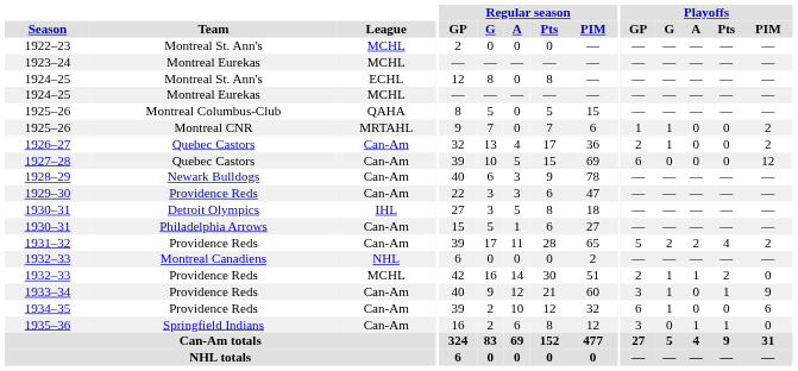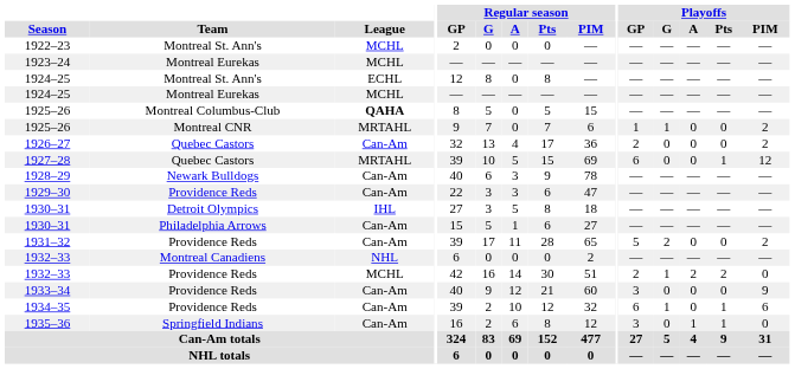 <table border="0" cellpadding="1" cellspacing="0" style="text-align:center; width:60em">
 <tr bgcolor="#e0e0e0">
 <th colspan="3" bgcolor="#ffffff"></th>
 <th rowspan="100" bgcolor="#ffffff"></th>
 <th colspan="5"><a href='#'>Regular season</a></th>
 <th rowspan="100" bgcolor="#ffffff"></th>
 <th colspan="5"><a href='#'>Playoffs</a></th>
 </tr>
 <tr bgcolor="#e0e0e0">
 <th><a href='#'>Season</a></th>
 <th>Team</th>
 <th>League</th>
 <th>GP</th>
 <th><a href='#'>G</a></th>
 <th><a href='#'>A</a></th>
 <th><a href='#'>Pts</a></th>
 <th><a href='#'>PIM</a></th>
 <th>GP</th>
 <th>G</th>
 <th>A</th>
 <th>Pts</th>
 <th>PIM</th>
 </tr>
 <tr>
 <td>1922–23</td>
 <td>Montreal St. Ann's</td>
 <td><a href='#'>MCHL</a></td>
 <td>2</td>
 <td>0</td>
 <td>0</td>
 <td>0</td>
 <td>—</td>
 <td>—</td>
 <td>—</td>
 <td>—</td>
 <td>—</td>
 <td>—</td>
 </tr>
 <tr bgcolor="#f0f0f0">
 <td>1923–24</td>
 <td>Montreal Eurekas</td>
 <td>MCHL</td>
 <td>—</td>
 <td>—</td>
 <td>—</td>
 <td>—</td>
 <td>—</td>
 <td>—</td>
 <td>—</td>
 <td>—</td>
 <td>—</td>
 <td>—</td>
 </tr>
 <tr>
 <td>1924–25</td>
 <td>Montreal St. Ann's</td>
 <td>ECHL</td>
 <td>12</td>
 <td>8</td>
 <td>0</td>
 <td>8</td>
 <td>—</td>
 <td>—</td>
 <td>—</td>
 <td>—</td>
 <td>—</td>
 <td>—</td>
 </tr>
 <tr bgcolor="#f0f0f0">
 <td>1924–25</td>
 <td>Montreal Eurekas</td>
 <td>MCHL</td>
 <td>—</td>
 <td>—</td>
 <td>—</td>
 <td>—</td>
 <td>—</td>
 <td>—</td>
 <td>—</td>
 <td>—</td>
 <td>—</td>
 <td>—</td>
 </tr>
 <tr>
 <td>1925–26</td>
 <td>Montreal Columbus-Club</td>
-<td>QAHA</td>
+<td><strong>QAHA</strong></td>
 <td>8</td>
 <td>5</td>
 <td>0</td>
 <td>5</td>
 <td>15</td>
 <td>—</td>
 <td>—</td>
 <td>—</td>
 <td>—</td>
 <td>—</td>
 </tr>
 <tr bgcolor="#f0f0f0">
 <td>1925–26</td>
 <td>Montreal CNR</td>
 <td>MRTAHL</td>
 <td>9</td>
 <td>7</td>
 <td>0</td>
 <td>7</td>
 <td>6</td>
 <td>1</td>
 <td>1</td>
 <td>0</td>
 <td>0</td>
 <td>2</td>
 </tr>
 <tr>
 <td><a href='#'>1926–27</a></td>
 <td><a href='#'>Quebec Castors</a></td>
 <td><a href='#'>Can-Am</a></td>
 <td>32</td>
 <td>13</td>
 <td>4</td>
 <td>17</td>
 <td>36</td>
 <td>2</td>
-<td>1</td>
+<td>0</td>
 <td>0</td>
 <td>0</td>
 <td>2</td>
 </tr>
 <tr bgcolor="#f0f0f0">
 <td><a href='#'>1927–28</a></td>
 <td>Quebec Castors</td>
-<td>Can-Am</td>
+<td>MRTAHL</td>
 <td>39</td>
 <td>10</td>
 <td>5</td>
 <td>15</td>
 <td>69</td>
 <td>6</td>
 <td>0</td>
 <td>0</td>
-<td>0</td>
+<td>1</td>
 <td>12</td>
 </tr>
 <tr>
 <td><a href='#'>1928–29</a></td>
 <td><a href='#'>Newark Bulldogs</a></td>
 <td>Can-Am</td>
 <td>40</td>
 <td>6</td>
 <td>3</td>
 <td>9</td>
 <td>78</td>
 <td>—</td>
 <td>—</td>
 <td>—</td>
 <td>—</td>
 <td>—</td>
 </tr>
 <tr bgcolor="#f0f0f0">
 <td><a href='#'>1929–30</a></td>
 <td><a href='#'>Providence Reds</a></td>
 <td>Can-Am</td>
 <td>22</td>
 <td>3</td>
 <td>3</td>
 <td>6</td>
 <td>47</td>
 <td>—</td>
 <td>—</td>
 <td>—</td>
 <td>—</td>
 <td>—</td>
 </tr>
 <tr>
 <td><a href='#'>1930–31</a></td>
 <td><a href='#'>Detroit Olympics</a></td>
 <td><a href='#'>IHL</a></td>
 <td>27</td>
 <td>3</td>
 <td>5</td>
 <td>8</td>
 <td>18</td>
 <td>—</td>
 <td>—</td>
 <td>—</td>
 <td>—</td>
 <td>—</td>
 </tr>
 <tr bgcolor="#f0f0f0">
 <td><a href='#'>1930–31</a></td>
 <td><a href='#'>Philadelphia Arrows</a></td>
 <td>Can-Am</td>
 <td>15</td>
 <td>5</td>
 <td>1</td>
 <td>6</td>
 <td>27</td>
 <td>—</td>
 <td>—</td>
 <td>—</td>
 <td>—</td>
 <td>—</td>
 </tr>
 <tr>
 <td><a href='#'>1931–32</a></td>
 <td>Providence Reds</td>
 <td>Can-Am</td>
 <td>39</td>
 <td>17</td>
 <td>11</td>
 <td>28</td>
 <td>65</td>
 <td>5</td>
 <td>2</td>
-<td>2</td>
-<td>4</td>
+<td>0</td>
+<td>0</td>
 <td>2</td>
 </tr>
 <tr bgcolor="#f0f0f0">
 <td><a href='#'>1932–33</a></td>
 <td><a href='#'>Montreal Canadiens</a></td>
 <td><a href='#'>NHL</a></td>
 <td>6</td>
 <td>0</td>
 <td>0</td>
 <td>0</td>
 <td>2</td>
 <td>—</td>
 <td>—</td>
 <td>—</td>
 <td>—</td>
 <td>—</td>
 </tr>
 <tr>
 <td><a href='#'>1932–33</a></td>
 <td>Providence Reds</td>
 <td>MCHL</td>
 <td>42</td>
 <td>16</td>
 <td>14</td>
 <td>30</td>
 <td>51</td>
 <td>2</td>
 <td>1</td>
-<td>1</td>
+<td>2</td>
 <td>2</td>
 <td>0</td>
 </tr>
 <tr bgcolor="#f0f0f0">
 <td><a href='#'>1933–34</a></td>
 <td>Providence Reds</td>
 <td>Can-Am</td>
 <td>40</td>
 <td>9</td>
 <td>12</td>
 <td>21</td>
 <td>60</td>
 <td>3</td>
-<td>1</td>
 <td>0</td>
-<td>1</td>
+<td>0</td>
+<td>0</td>
 <td>9</td>
 </tr>
 <tr>
 <td><a href='#'>1934–35</a></td>
 <td>Providence Reds</td>
 <td>Can-Am</td>
 <td>39</td>
 <td>2</td>
 <td>10</td>
 <td>12</td>
 <td>32</td>
 <td>6</td>
 <td>1</td>
 <td>0</td>
-<td>0</td>
+<td>1</td>
 <td>6</td>
 </tr>
 <tr bgcolor="#f0f0f0">
 <td><a href='#'>1935–36</a></td>
 <td><a href='#'>Springfield Indians</a></td>
 <td>Can-Am</td>
 <td>16</td>
 <td>2</td>
 <td>6</td>
 <td>8</td>
 <td>12</td>
 <td>3</td>
 <td>0</td>
 <td>1</td>
 <td>1</td>
 <td>0</td>
 </tr>
 <tr bgcolor="#e0e0e0">
 <th colspan="3">Can-Am totals</th>
 <th>324</th>
 <th>83</th>
 <th>69</th>
 <th>152</th>
 <th>477</th>
 <th>27</th>
 <th>5</th>
 <th>4</th>
 <th>9</th>
 <th>31</th>
 </tr>
 <tr bgcolor="#e0e0e0">
 <th colspan="3">NHL totals</th>
 <th>6</th>
 <th>0</th>
 <th>0</th>
 <th>0</th>
 <th>0</th>
 <th>—</th>
 <th>—</th>
 <th>—</th>
 <th>—</th>
 <th>—</th>
 </tr>
 </table>
